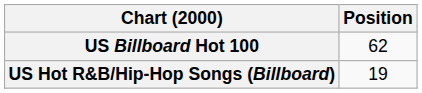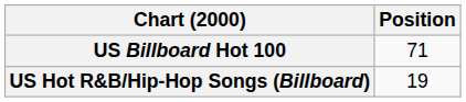 <table class="wikitable sortable plainrowheaders" style="text-align:center">
 <tr>
 <th scope="col">Chart (2000)</th>
 <th scope="col">Position</th>
 </tr>
 <tr>
 <th scope="row">US <em>Billboard</em> Hot 100</th>
-<td>62</td>
+<td>71</td>
 </tr>
 <tr>
 <th scope="row">US Hot R&B/Hip-Hop Songs (<em>Billboard</em>)</th>
 <td>19</td>
 </tr>
 </table>
